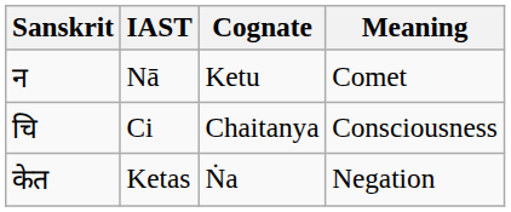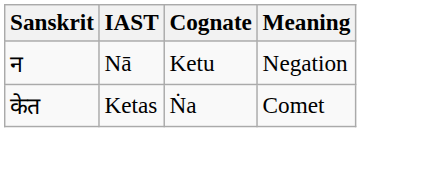 <table class="wikitable">
 <tr>
 <th>Sanskrit</th>
 <th>IAST</th>
 <th>Cognate</th>
 <th>Meaning</th>
 </tr>
 <tr>
 <td>न</td>
 <td>Nā</td>
 <td>Ketu</td>
-<td>Comet</td>
-</tr>
-<tr>
-<td>चि</td>
-<td>Ci</td>
-<td>Chaitanya</td>
-<td>Consciousness</td>
+<td>Negation</td>
 </tr>
 <tr>
 <td>केत</td>
 <td>Ketas</td>
 <td>Ṅa</td>
-<td>Negation</td>
+<td>Comet</td>
 </tr>
 </table>
